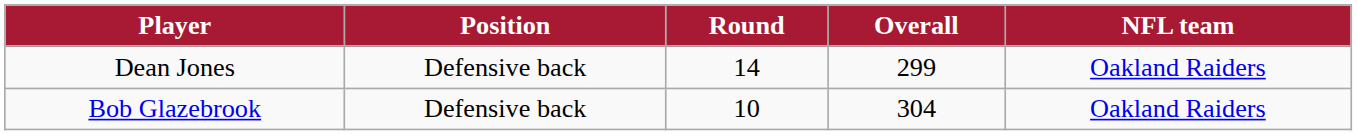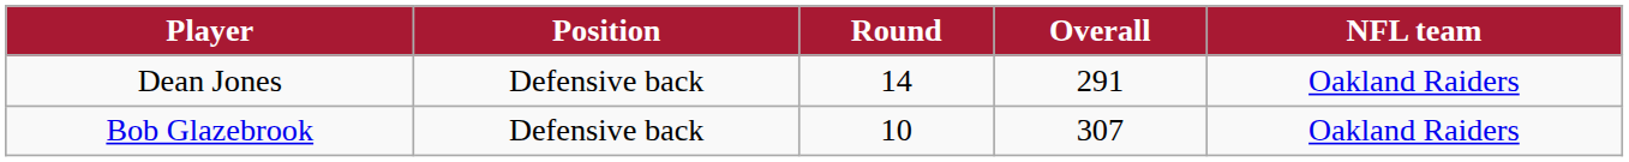 <table class="wikitable" width="65%">
 <tr align="center"  style="background:#A81933;color:#FFFFFF;">
 <td><strong>Player</strong></td>
 <td><strong>Position</strong></td>
 <td><strong>Round</strong></td>
 <td><strong>Overall</strong></td>
 <td><strong>NFL team</strong></td>
 </tr>
 <tr align="center" bgcolor="">
 <td>Dean Jones</td>
 <td>Defensive back</td>
 <td>14</td>
-<td>299</td>
+<td>291</td>
 <td><a href='#'>Oakland Raiders</a></td>
 </tr>
 <tr align="center" bgcolor="">
 <td><a href='#'>Bob Glazebrook</a></td>
 <td>Defensive back</td>
 <td>10</td>
-<td>304</td>
+<td>307</td>
 <td><a href='#'>Oakland Raiders</a></td>
 </tr>
 </table>
